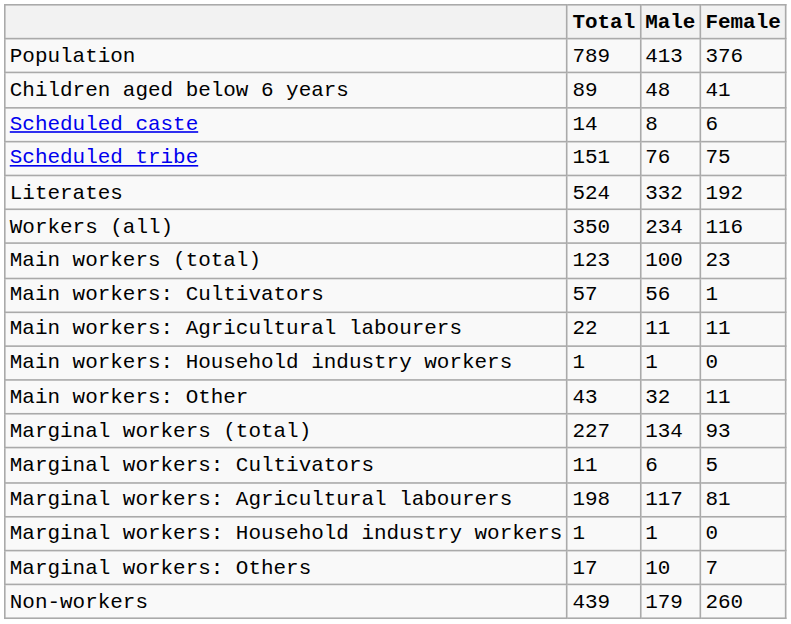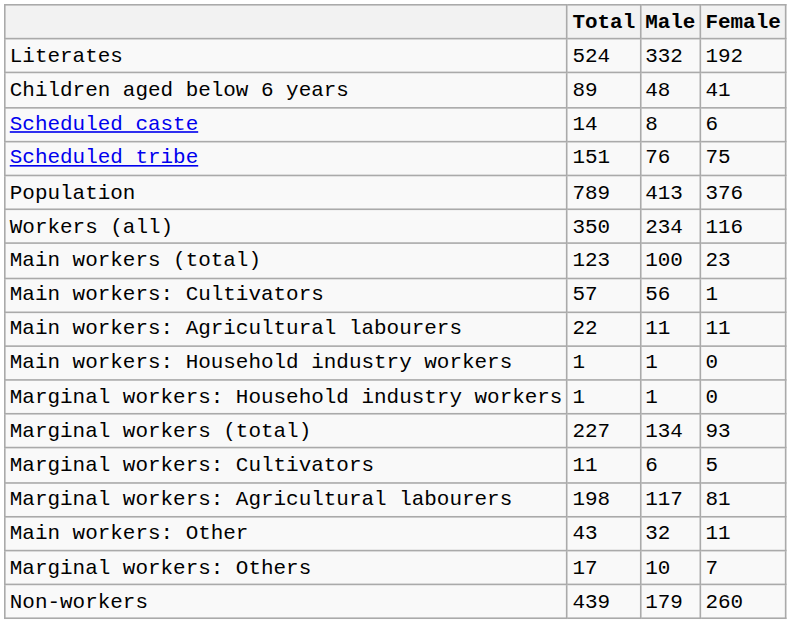 <table class="wikitable sortable">
 <tr>
 <th></th>
 <th>Total</th>
 <th>Male</th>
 <th>Female</th>
 </tr>
 <tr>
-<td>Population</td>
-<td>789</td>
-<td>413</td>
-<td>376</td>
+<td>Literates</td>
+<td>524</td>
+<td>332</td>
+<td>192</td>
 </tr>
 <tr>
 <td>Children aged below 6 years</td>
 <td>89</td>
 <td>48</td>
 <td>41</td>
 </tr>
 <tr>
 <td><a href='#'>Scheduled caste</a></td>
 <td>14</td>
 <td>8</td>
 <td>6</td>
 </tr>
 <tr>
 <td><a href='#'>Scheduled tribe</a></td>
 <td>151</td>
 <td>76</td>
 <td>75</td>
 </tr>
 <tr>
-<td>Literates</td>
-<td>524</td>
-<td>332</td>
-<td>192</td>
+<td>Population</td>
+<td>789</td>
+<td>413</td>
+<td>376</td>
 </tr>
 <tr>
 <td>Workers (all)</td>
 <td>350</td>
 <td>234</td>
 <td>116</td>
 </tr>
 <tr>
 <td>Main workers (total)</td>
 <td>123</td>
 <td>100</td>
 <td>23</td>
 </tr>
 <tr>
 <td>Main workers: Cultivators</td>
 <td>57</td>
 <td>56</td>
 <td>1</td>
 </tr>
 <tr>
 <td>Main workers: Agricultural labourers</td>
 <td>22</td>
 <td>11</td>
 <td>11</td>
 </tr>
 <tr>
 <td>Main workers: Household industry workers</td>
 <td>1</td>
 <td>1</td>
 <td>0</td>
 </tr>
 <tr>
-<td>Main workers: Other</td>
-<td>43</td>
-<td>32</td>
-<td>11</td>
+<td>Marginal workers: Household industry workers</td>
+<td>1</td>
+<td>1</td>
+<td>0</td>
 </tr>
 <tr>
 <td>Marginal workers (total)</td>
 <td>227</td>
 <td>134</td>
 <td>93</td>
 </tr>
 <tr>
 <td>Marginal workers: Cultivators</td>
 <td>11</td>
 <td>6</td>
 <td>5</td>
 </tr>
 <tr>
 <td>Marginal workers: Agricultural labourers</td>
 <td>198</td>
 <td>117</td>
 <td>81</td>
 </tr>
 <tr>
-<td>Marginal workers: Household industry workers</td>
-<td>1</td>
-<td>1</td>
-<td>0</td>
+<td>Main workers: Other</td>
+<td>43</td>
+<td>32</td>
+<td>11</td>
 </tr>
 <tr>
 <td>Marginal workers: Others</td>
 <td>17</td>
 <td>10</td>
 <td>7</td>
 </tr>
 <tr>
 <td>Non-workers</td>
 <td>439</td>
 <td>179</td>
 <td>260</td>
 </tr>
 </table>
